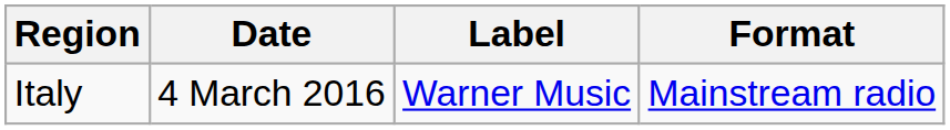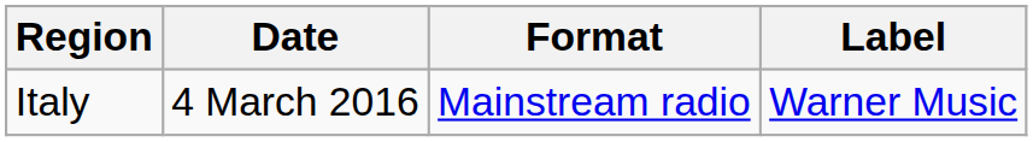 <table class=wikitable>
 <tr>
 <th>Region</th>
 <th>Date</th>
+<th>Format</th>
 <th>Label</th>
-<th>Format</th>
 </tr>
 <tr>
 <td>Italy</td>
 <td>4 March 2016</td>
+<td><a href='#'>Mainstream radio</a></td>
 <td><a href='#'>Warner Music</a></td>
-<td><a href='#'>Mainstream radio</a></td>
 </tr>
 </table>
